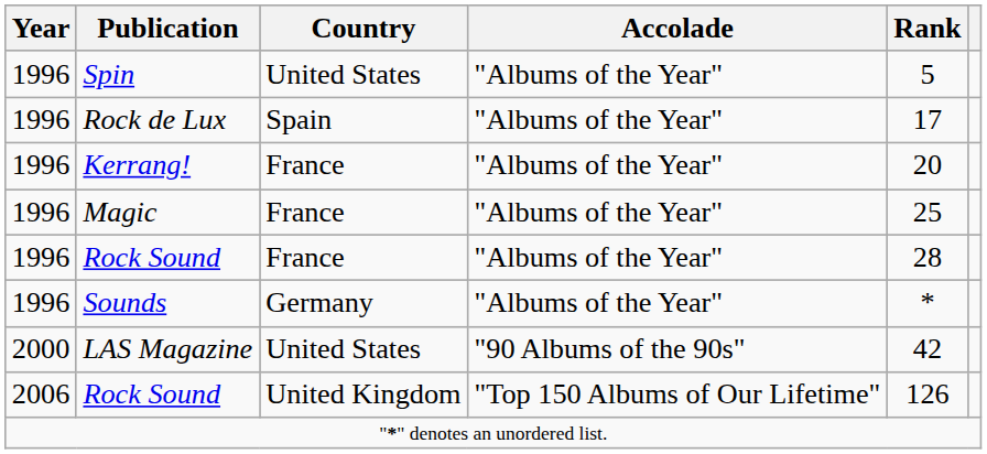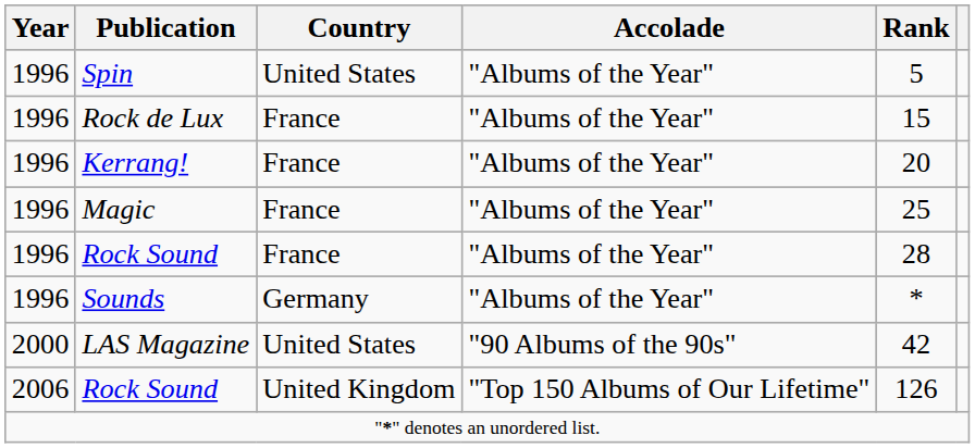 <table class="wikitable sortable" style="margin:0em 1em 1em 0pt">
 <tr>
 <th>Year</th>
 <th>Publication</th>
 <th>Country</th>
 <th>Accolade</th>
 <th>Rank</th>
 <th class=unsortable></th>
 </tr>
 <tr>
 <td align=center>1996</td>
 <td><em><a href='#'>Spin</a></em></td>
 <td>United States</td>
 <td>"Albums of the Year"</td>
 <td align=center>5</td>
 <td></td>
 </tr>
 <tr>
 <td align=center>1996</td>
 <td><em>Rock de Lux</em></td>
-<td>Spain</td>
+<td>France</td>
 <td>"Albums of the Year"</td>
-<td align=center>17</td>
+<td align=center>15</td>
 <td></td>
 </tr>
 <tr>
 <td align=center>1996</td>
 <td><em><a href='#'>Kerrang!</a></em></td>
 <td>France</td>
 <td>"Albums of the Year"</td>
 <td align=center>20</td>
 <td></td>
 </tr>
 <tr>
 <td align=center>1996</td>
 <td><em>Magic</em></td>
 <td>France</td>
 <td>"Albums of the Year"</td>
 <td align=center>25</td>
 <td></td>
 </tr>
 <tr>
 <td align=center>1996</td>
 <td><em><a href='#'>Rock Sound</a></em></td>
 <td>France</td>
 <td>"Albums of the Year"</td>
 <td align=center>28</td>
 <td></td>
 </tr>
 <tr>
 <td align=center>1996</td>
 <td><em><a href='#'>Sounds</a></em></td>
 <td>Germany</td>
 <td>"Albums of the Year"</td>
 <td align=center>*</td>
 <td></td>
 </tr>
 <tr>
 <td align=center>2000</td>
 <td><em>LAS Magazine</em></td>
 <td>United States</td>
 <td>"90 Albums of the 90s"</td>
 <td align=center>42</td>
 <td></td>
 </tr>
 <tr>
 <td align=center>2006</td>
 <td><em><a href='#'>Rock Sound</a></em></td>
 <td>United Kingdom</td>
 <td>"Top 150 Albums of Our Lifetime"</td>
 <td align=center>126</td>
 <td></td>
 </tr>
 <tr class="sortbottom">
 <td colspan=6 style=font-size:8pt; align=center>"<strong>*</strong>" denotes an unordered list.</td>
 </tr>
 </table>
